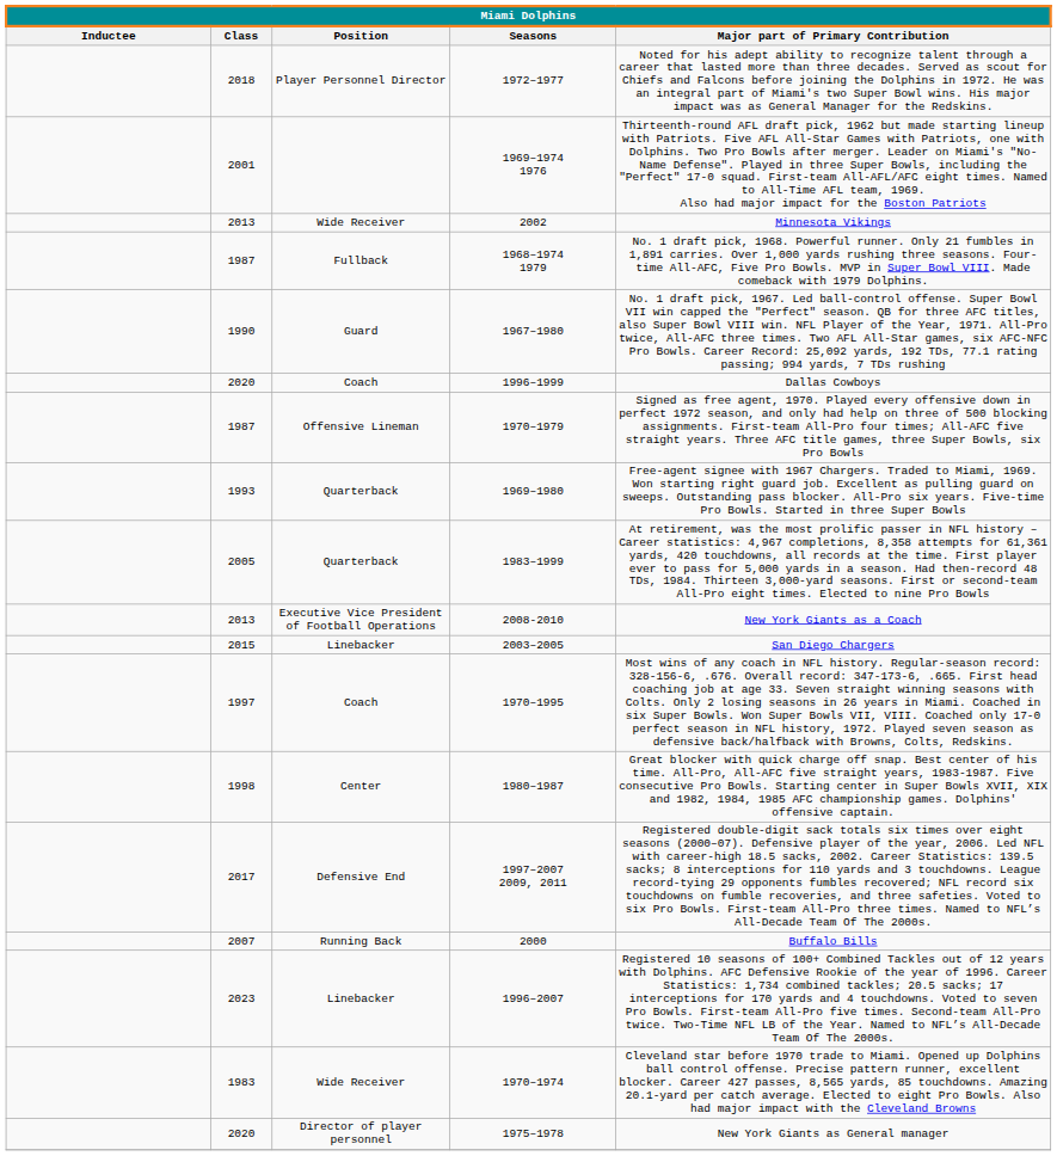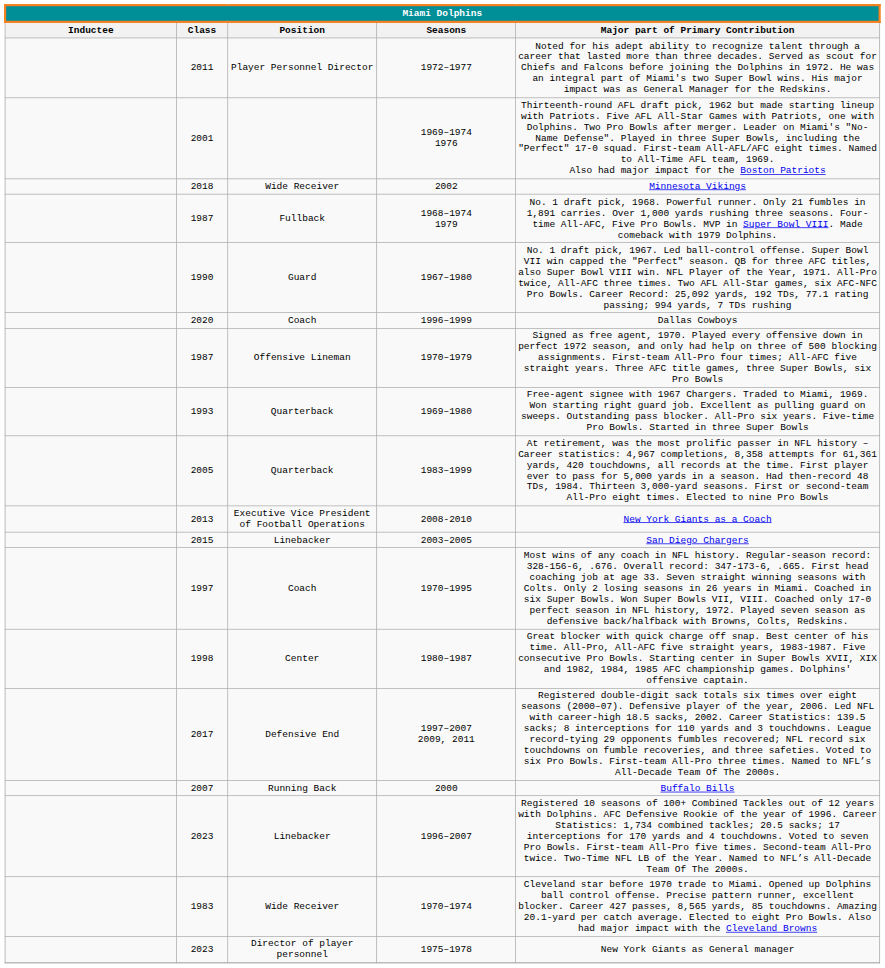 <table class="wikitable sortable" style="text-align:center"  width=95%>
 <tr>
 <th colspan=6 style="border: 3px solid #F58220;background:#008E97;color:#FFFFFF">Miami Dolphins</th>
 </tr>
 <tr>
 <th scope="col" width="150">Inductee</th>
 <th scope="col" width="40">Class</th>
 <th scope="col" width="130">Position</th>
 <th scope="col" width="120">Seasons</th>
 <th class="unsortable" scope="col" width="325">Major part of Primary Contribution</th>
 </tr>
 <tr>
 <td></td>
-<td>2018</td>
+<td>2011</td>
 <td>Player Personnel Director</td>
 <td>1972–1977</td>
 <td>Noted for his adept ability to recognize talent through a career that lasted more than three decades. Served as scout for Chiefs and Falcons before joining the Dolphins in 1972. He was an integral part of Miami's two Super Bowl wins. His major impact was as General Manager for the Redskins.</td>
 </tr>
 <tr>
 <td></td>
 <td>2001</td>
 <td></td>
 <td>1969–1974<br> 1976</td>
 <td> Thirteenth-round AFL draft pick, 1962 but made starting lineup with Patriots. Five AFL All-Star Games with Patriots, one with Dolphins. Two Pro Bowls after merger. Leader on Miami's "No-Name Defense". Played in three Super Bowls, including the "Perfect" 17-0 squad. First-team All-AFL/AFC eight times. Named to All-Time AFL team, 1969.<br>Also had major impact for the <a href='#'>Boston Patriots</a></td>
 </tr>
 <tr>
 <td></td>
-<td>2013</td>
+<td>2018</td>
 <td>Wide Receiver</td>
 <td>2002</td>
 <td><a href='#'>Minnesota Vikings</a></td>
 </tr>
 <tr>
 <td></td>
 <td>1987</td>
 <td>Fullback</td>
 <td>1968–1974<br> 1979</td>
 <td> No. 1 draft pick, 1968. Powerful runner. Only 21 fumbles in 1,891 carries. Over 1,000 yards rushing three seasons. Four-time All-AFC, Five Pro Bowls. MVP in <a href='#'>Super Bowl VIII</a>. Made comeback with 1979 Dolphins.</td>
 </tr>
 <tr>
 <td></td>
 <td>1990</td>
 <td>Guard</td>
 <td>1967–1980</td>
 <td> No. 1 draft pick, 1967. Led ball-control offense. Super Bowl VII win capped the "Perfect" season. QB for three AFC titles, also Super Bowl VIII win. NFL Player of the Year, 1971. All-Pro twice, All-AFC three times. Two AFL All-Star games, six AFC-NFC Pro Bowls. Career Record: 25,092 yards, 192 TDs, 77.1 rating passing; 994 yards, 7 TDs rushing</td>
 </tr>
 <tr>
 <td></td>
 <td>2020</td>
 <td>Coach</td>
 <td>1996–1999</td>
 <td align=center>Dallas Cowboys</td>
 </tr>
 <tr>
 <td></td>
 <td>1987</td>
 <td>Offensive Lineman</td>
 <td>1970–1979</td>
 <td> Signed as free agent, 1970. Played every offensive down in perfect 1972 season, and only had help on three of 500 blocking assignments. First-team All-Pro four times; All-AFC five straight years. Three AFC title games, three Super Bowls, six Pro Bowls</td>
 </tr>
 <tr>
 <td></td>
 <td>1993</td>
 <td>Quarterback</td>
 <td>1969–1980</td>
 <td> Free-agent signee with 1967 Chargers. Traded to Miami, 1969. Won starting right guard job. Excellent as pulling guard on sweeps. Outstanding pass blocker. All-Pro six years. Five-time Pro Bowls. Started in three Super Bowls</td>
 </tr>
 <tr>
 <td></td>
 <td>2005</td>
 <td>Quarterback</td>
 <td>1983–1999</td>
 <td> At retirement, was the most prolific passer in NFL history – Career statistics: 4,967 completions, 8,358 attempts for 61,361 yards, 420 touchdowns, all records at the time. First player ever to pass for 5,000 yards in a season. Had then-record 48 TDs, 1984. Thirteen 3,000-yard seasons. First or second-team All-Pro eight times. Elected to nine Pro Bowls</td>
 </tr>
 <tr>
 <td></td>
 <td>2013</td>
 <td>Executive Vice President of Football Operations</td>
 <td>2008-2010</td>
 <td><a href='#'>New York Giants as a Coach</a></td>
 </tr>
 <tr>
 <td></td>
 <td>2015</td>
 <td>Linebacker</td>
 <td>2003–2005</td>
 <td><a href='#'>San Diego Chargers</a></td>
 </tr>
 <tr>
 <td></td>
 <td>1997</td>
 <td>Coach</td>
 <td>1970–1995</td>
 <td> Most wins of any coach in NFL history. Regular-season record: 328-156-6, .676. Overall record: 347-173-6, .665. First head coaching job at age 33. Seven straight winning seasons with Colts. Only 2 losing seasons in 26 years in Miami. Coached in six Super Bowls. Won Super Bowls VII, VIII. Coached only 17-0 perfect season in NFL history, 1972. Played seven season as defensive back/halfback with Browns, Colts, Redskins.</td>
 </tr>
 <tr>
 <td></td>
 <td>1998</td>
 <td>Center</td>
 <td>1980–1987</td>
 <td> Great blocker with quick charge off snap. Best center of his time. All-Pro, All-AFC five straight years, 1983-1987. Five consecutive Pro Bowls. Starting center in Super Bowls XVII, XIX and 1982, 1984, 1985 AFC championship games. Dolphins' offensive captain.</td>
 </tr>
 <tr>
 <td></td>
 <td>2017</td>
 <td>Defensive End</td>
 <td>1997–2007<br> 2009, 2011</td>
 <td> Registered double-digit sack totals six times over eight seasons (2000–07). Defensive player of the year, 2006. Led NFL with career-high 18.5 sacks, 2002. Career Statistics: 139.5 sacks; 8 interceptions for 110 yards and 3 touchdowns. League record-tying 29 opponents fumbles recovered; NFL record six touchdowns on fumble recoveries, and three safeties. Voted to six Pro Bowls. First-team All-Pro three times. Named to NFL’s All-Decade Team Of The 2000s.</td>
 </tr>
 <tr>
 <td></td>
 <td>2007</td>
 <td>Running Back</td>
 <td>2000</td>
 <td><a href='#'>Buffalo Bills</a></td>
 </tr>
 <tr>
 <td></td>
 <td>2023</td>
 <td>Linebacker</td>
 <td>1996–2007</td>
 <td> Registered 10 seasons of 100+ Combined Tackles out of 12 years with Dolphins. AFC Defensive Rookie of the year of 1996. Career Statistics: 1,734 combined tackles; 20.5 sacks; 17 interceptions for 170 yards and 4 touchdowns. Voted to seven Pro Bowls. First-team All-Pro five times. Second-team All-Pro twice. Two-Time NFL LB of the Year. Named to NFL’s All-Decade Team Of The 2000s.</td>
 </tr>
 <tr>
 <td></td>
 <td>1983</td>
 <td>Wide Receiver</td>
 <td>1970–1974</td>
 <td> Cleveland star before 1970 trade to Miami. Opened up Dolphins ball control offense. Precise pattern runner, excellent blocker. Career 427 passes, 8,565 yards, 85 touchdowns. Amazing 20.1-yard per catch average. Elected to eight Pro Bowls. Also had major impact with the <a href='#'>Cleveland Browns</a></td>
 </tr>
 <tr>
 <td></td>
-<td>2020</td>
+<td>2023</td>
 <td>Director of player personnel</td>
 <td>1975–1978</td>
 <td>New York Giants as General manager</td>
 </tr>
 <tr>
 </tr>
 </table>
